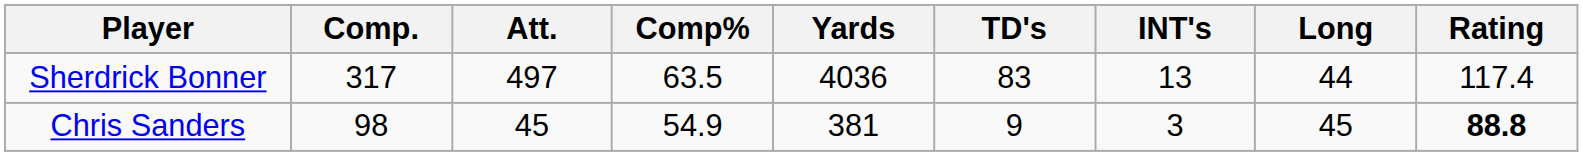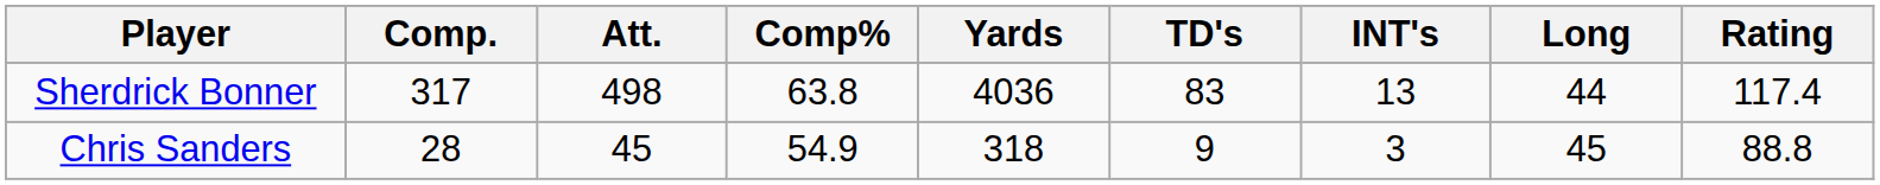 <table class="wikitable sortable">
 <tr>
 <th bgcolor="#DDDDFF" width="16%">Player</th>
 <th bgcolor="#DDDDFF" width="9%">Comp.</th>
 <th bgcolor="#DDDDFF" width="9%">Att.</th>
 <th bgcolor="#DDDDFF" width="9%">Comp%</th>
 <th bgcolor="#DDDDFF" width="9%">Yards</th>
 <th bgcolor="#DDDDFF" width="9%">TD's</th>
 <th bgcolor="#DDDDFF" width="9%">INT's</th>
 <th bgcolor="#DDDDFF" width="9%">Long</th>
 <th bgcolor="#DDDDFF" width="9%">Rating</th>
 </tr>
 <tr align="center">
 <td><a href='#'>Sherdrick Bonner</a></td>
 <td>317</td>
-<td>497</td>
-<td>63.5</td>
+<td>498</td>
+<td>63.8</td>
 <td>4036</td>
 <td>83</td>
 <td>13</td>
 <td>44</td>
 <td>117.4</td>
 </tr>
 <tr align="center">
 <td><a href='#'>Chris Sanders</a></td>
-<td>98</td>
+<td>28</td>
 <td>45</td>
 <td>54.9</td>
-<td>381</td>
+<td>318</td>
 <td>9</td>
 <td>3</td>
 <td>45</td>
-<td><strong>88.8</strong></td>
+<td>88.8</td>
 </tr>
 </table>
